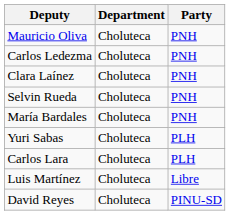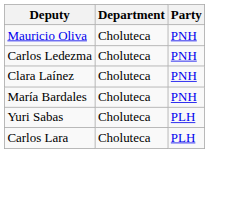 <table class="wikitable sortable" border="1">
 <tr>
 <th scope="col">Deputy</th>
 <th scope="col">Department</th>
 <th scope="col">Party</th>
 </tr>
 <tr>
 <td><a href='#'>Mauricio Oliva</a></td>
 <td>Choluteca</td>
 <td><a href='#'>PNH</a></td>
 </tr>
 <tr>
 <td>Carlos Ledezma</td>
 <td>Choluteca</td>
 <td><a href='#'>PNH</a></td>
 </tr>
 <tr>
 <td>Clara Laínez</td>
 <td>Choluteca</td>
 <td><a href='#'>PNH</a></td>
 </tr>
 <tr>
-<td>Selvin Rueda</td>
-<td>Choluteca</td>
-<td><a href='#'>PNH</a></td>
-</tr>
-<tr>
 <td>María Bardales</td>
 <td>Choluteca</td>
 <td><a href='#'>PNH</a></td>
 </tr>
 <tr>
 <td>Yuri Sabas</td>
 <td>Choluteca</td>
 <td><a href='#'>PLH</a></td>
 </tr>
 <tr>
 <td>Carlos Lara</td>
 <td>Choluteca</td>
 <td><a href='#'>PLH</a></td>
 </tr>
-<tr>
-<td>Luis Martínez</td>
-<td>Choluteca</td>
-<td><a href='#'>Libre</a></td>
-</tr>
-<tr>
-<td>David Reyes</td>
-<td>Choluteca</td>
-<td><a href='#'>PINU-SD</a></td>
-</tr>
 </table>
